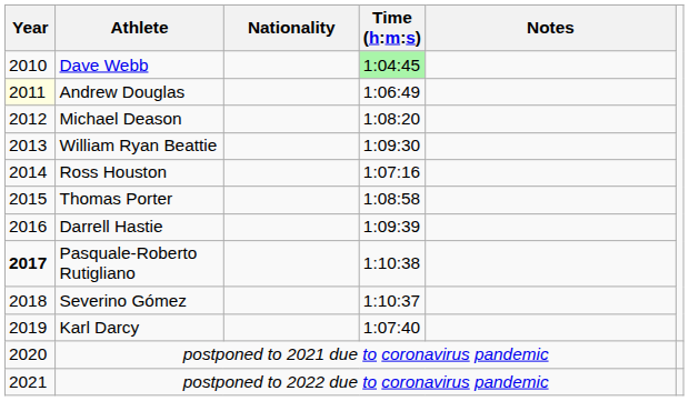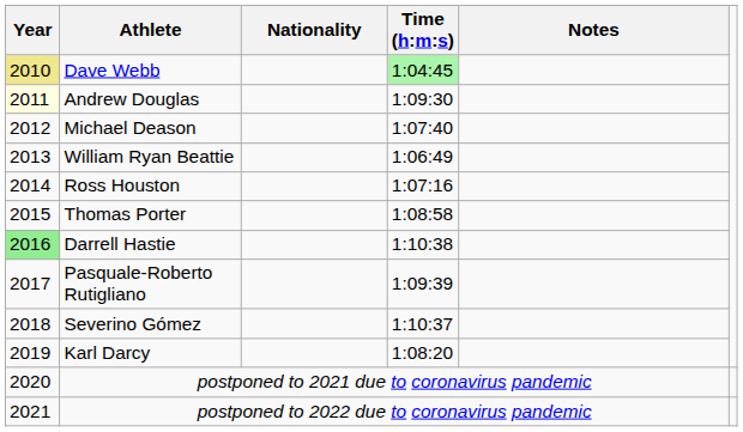 <table class="wikitable sortable">
 <tr>
 <th width="40">Year</th>
 <th width="150">Athlete</th>
 <th width="120">Nationality</th>
 <th width="50">Time<br>(<a href='#'>h</a>:<a href='#'>m</a>:<a href='#'>s</a>)</th>
 <th width="228" class="unsortable">Notes</th>
 </tr>
 <tr>
-<td>2010</td>
+<td style="background: khaki;">2010</td>
 <td><a href='#'>Dave Webb</a></td>
 <td></td>
 <td bgcolor=#A9F5A9>1:04:45</td>
 <td></td>
 </tr>
 <tr>
 <td style="background: lightyellow;">2011</td>
 <td>Andrew Douglas</td>
 <td></td>
-<td>1:06:49</td>
+<td>1:09:30</td>
 <td></td>
 </tr>
 <tr>
 <td>2012</td>
 <td>Michael Deason</td>
 <td></td>
-<td>1:08:20</td>
+<td>1:07:40</td>
 <td></td>
 </tr>
 <tr>
 <td>2013</td>
 <td>William Ryan Beattie</td>
 <td></td>
-<td>1:09:30</td>
+<td>1:06:49</td>
 <td></td>
 </tr>
 <tr>
 <td>2014</td>
 <td>Ross Houston</td>
 <td></td>
 <td>1:07:16</td>
 <td></td>
 </tr>
 <tr>
 <td>2015</td>
 <td>Thomas Porter</td>
 <td></td>
 <td>1:08:58</td>
 <td></td>
 </tr>
 <tr>
-<td>2016</td>
+<td style="background: lightgreen;">2016</td>
 <td>Darrell Hastie</td>
 <td></td>
-<td>1:09:39</td>
+<td>1:10:38</td>
 <td></td>
 </tr>
 <tr>
-<td><strong>2017</strong></td>
+<td>2017</td>
 <td>Pasquale-Roberto Rutigliano</td>
 <td></td>
-<td>1:10:38</td>
+<td>1:09:39</td>
 <td></td>
 </tr>
 <tr>
 <td>2018</td>
 <td>Severino Gómez</td>
 <td></td>
 <td>1:10:37</td>
 <td></td>
 </tr>
 <tr>
 <td>2019</td>
 <td>Karl Darcy</td>
 <td></td>
-<td>1:07:40</td>
+<td>1:08:20</td>
 <td></td>
 </tr>
 <tr>
 <td>2020</td>
 <td colspan="4" align="center"><em>postponed to 2021 due <a href='#'>to</a> <a href='#'>coronavirus</a> <a href='#'>pandemic</a></em></td>
 <td></td>
 </tr>
 <tr>
 <td>2021</td>
 <td colspan="4" align="center"><em>postponed to 2022 due <a href='#'>to</a> <a href='#'>coronavirus</a> <a href='#'>pandemic</a></em></td>
 </tr>
 </table>
